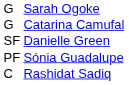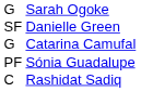 <table border="0" cellpadding="0">
 <tr>
 <td>G</td>
 <td></td>
 <td><a href='#'>Sarah Ogoke</a></td>
 </tr>
 <tr>
+<td>SF</td>
+<td></td>
+<td><a href='#'>Danielle Green</a></td>
+</tr>
+<tr>
 <td>G</td>
 <td></td>
 <td><a href='#'>Catarina Camufal</a></td>
-</tr>
-<tr>
-<td>SF</td>
-<td></td>
-<td><a href='#'>Danielle Green</a></td>
 </tr>
 <tr>
 <td>PF</td>
 <td></td>
 <td><a href='#'>Sónia Guadalupe</a></td>
 </tr>
 <tr>
 <td>C</td>
 <td></td>
 <td><a href='#'>Rashidat Sadiq</a></td>
 </tr>
 </table>
